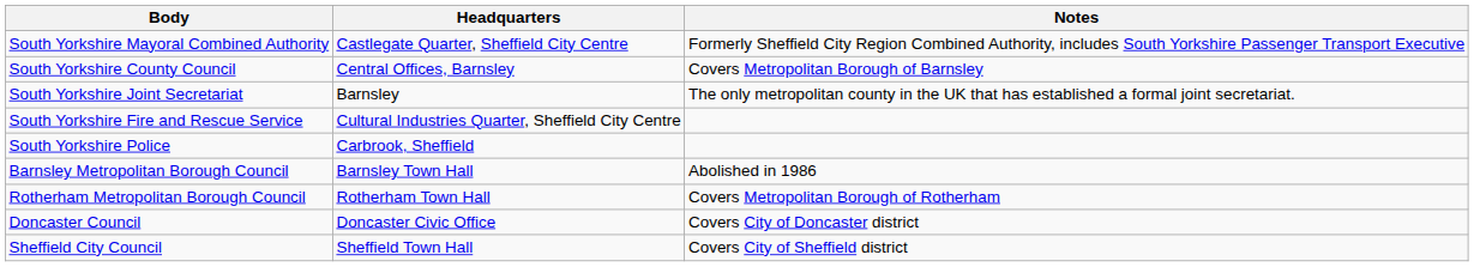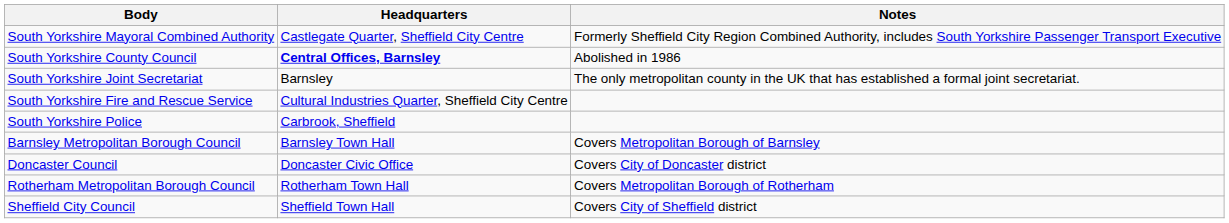 <table class = "wikitable">
 <tr>
 <th>Body</th>
 <th>Headquarters</th>
 <th>Notes</th>
 </tr>
 <tr>
 <td><a href='#'>South Yorkshire Mayoral Combined Authority</a></td>
 <td><a href='#'>Castlegate Quarter</a>, <a href='#'>Sheffield City Centre</a></td>
 <td>Formerly Sheffield City Region Combined Authority, includes <a href='#'>South Yorkshire Passenger Transport Executive</a></td>
 </tr>
 <tr>
 <td><a href='#'>South Yorkshire County Council</a></td>
-<td><a href='#'>Central Offices, Barnsley</a></td>
-<td>Covers <a href='#'>Metropolitan Borough of Barnsley</a></td>
+<td><strong><a href='#'>Central Offices, Barnsley</a></strong></td>
+<td>Abolished in 1986</td>
 </tr>
 <tr>
 <td><a href='#'>South Yorkshire Joint Secretariat</a></td>
 <td>Barnsley</td>
 <td>The only metropolitan county in the UK that has established a formal joint secretariat.</td>
 </tr>
 <tr>
 <td><a href='#'>South Yorkshire Fire and Rescue Service</a></td>
 <td><a href='#'>Cultural Industries Quarter</a>, Sheffield City Centre</td>
 <td></td>
 </tr>
 <tr>
 <td><a href='#'>South Yorkshire Police</a></td>
 <td><a href='#'>Carbrook, Sheffield</a></td>
 <td></td>
 </tr>
 <tr>
 <td><a href='#'>Barnsley Metropolitan Borough Council</a></td>
 <td><a href='#'>Barnsley Town Hall</a></td>
-<td>Abolished in 1986</td>
+<td>Covers <a href='#'>Metropolitan Borough of Barnsley</a></td>
+</tr>
+<tr>
+<td><a href='#'>Doncaster Council</a></td>
+<td><a href='#'>Doncaster Civic Office</a></td>
+<td>Covers <a href='#'>City of Doncaster</a> district</td>
 </tr>
 <tr>
 <td><a href='#'>Rotherham Metropolitan Borough Council</a></td>
 <td><a href='#'>Rotherham Town Hall</a></td>
 <td>Covers <a href='#'>Metropolitan Borough of Rotherham</a></td>
 </tr>
 <tr>
-<td><a href='#'>Doncaster Council</a></td>
-<td><a href='#'>Doncaster Civic Office</a></td>
-<td>Covers <a href='#'>City of Doncaster</a> district</td>
-</tr>
-<tr>
 <td><a href='#'>Sheffield City Council</a></td>
 <td><a href='#'>Sheffield Town Hall</a></td>
 <td>Covers <a href='#'>City of Sheffield</a> district</td>
 </tr>
 </table>
